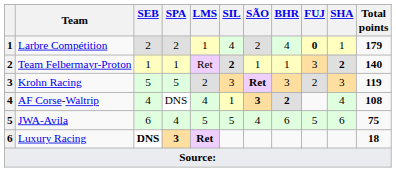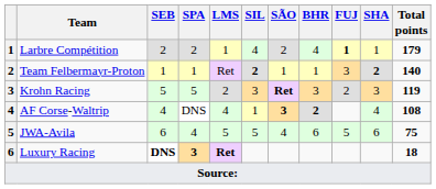 <table class="wikitable" style="font-size: 85%; text-align:center;">
 <tr valign="top">
 <th valign=middle></th>
 <th valign=middle>Team</th>
 <th><a href='#'>SEB</a><br></th>
 <th><a href='#'>SPA</a><br></th>
 <th><a href='#'>LMS</a><br></th>
 <th><a href='#'>SIL</a><br></th>
 <th><a href='#'>SÃO</a><br></th>
 <th><a href='#'>BHR</a><br></th>
 <th><a href='#'>FUJ</a><br></th>
 <th><a href='#'>SHA</a><br></th>
 <th valign=middle>Total<br>points</th>
 </tr>
 <tr>
 <th>1</th>
 <td align=left> <a href='#'>Larbre Compétition</a></td>
 <td style="background:#DFDFDF;">2</td>
 <td style="background:#DFDFDF;">2</td>
 <td style="background:#FFFFBF;">1</td>
 <td style="background:#DFFFDF;">4</td>
 <td style="background:#DFDFDF;">2</td>
 <td style="background:#DFFFDF;">4</td>
-<td style="background:#FFFFBF;"><strong>0</strong></td>
+<td style="background:#FFFFBF;"><strong>1</strong></td>
 <td style="background:#FFFFBF;">1</td>
 <td><strong>179</strong></td>
 </tr>
 <tr>
 <th>2</th>
 <td align=left> <a href='#'>Team Felbermayr-Proton</a></td>
 <td style="background:#FFFFBF;">1</td>
 <td style="background:#FFFFBF;">1</td>
 <td style="background:#EFCFFF;">Ret</td>
 <td style="background:#DFDFDF;"><strong>2</strong></td>
 <td style="background:#FFFFBF;">1</td>
 <td style="background:#FFFFBF;">1</td>
 <td style="background:#FFDF9F;">3</td>
 <td style="background:#DFDFDF;"><strong>2</strong></td>
 <td><strong>140</strong></td>
 </tr>
 <tr>
 <th>3</th>
 <td align=left> <a href='#'>Krohn Racing</a></td>
 <td style="background:#DFFFDF;">5</td>
 <td style="background:#DFFFDF;">5</td>
 <td style="background:#DFDFDF;">2</td>
 <td style="background:#FFDF9F;">3</td>
 <td style="background:#EFCFFF;"><strong>Ret</strong></td>
 <td style="background:#FFDF9F;">3</td>
 <td style="background:#DFDFDF;">2</td>
 <td style="background:#FFDF9F;">3</td>
 <td><strong>119</strong></td>
 </tr>
 <tr>
 <th>4</th>
 <td align=left> <a href='#'>AF Corse</a>-<a href='#'>Waltrip</a></td>
 <td style="background:#DFFFDF;">4</td>
 <td style="background:#FFFFFF;">DNS</td>
 <td style="background:#DFFFDF;">4</td>
 <td style="background:#FFFFBF;">1</td>
 <td style="background:#FFDF9F;"><strong>3</strong></td>
 <td style="background:#DFDFDF;"><strong>2</strong></td>
 <td></td>
 <td style="background:#DFFFDF;">4</td>
 <td><strong>108</strong></td>
 </tr>
 <tr>
 <th>5</th>
 <td align=left> <a href='#'>JWA-Avila</a></td>
 <td style="background:#DFFFDF;">6</td>
 <td style="background:#DFFFDF;">4</td>
 <td style="background:#DFFFDF;">5</td>
 <td style="background:#DFFFDF;">5</td>
 <td style="background:#DFFFDF;">4</td>
 <td style="background:#DFFFDF;">6</td>
 <td style="background:#DFFFDF;">5</td>
 <td style="background:#DFFFDF;">6</td>
 <td><strong>75</strong></td>
 </tr>
 <tr>
 <th>6</th>
 <td align=left> <a href='#'>Luxury Racing</a></td>
 <td style="background:#FFFFFF;"><strong>DNS</strong></td>
 <td style="background:#FFDF9F;"><strong>3</strong></td>
 <td style="background:#EFCFFF;"><strong>Ret</strong></td>
 <td></td>
 <td></td>
 <td></td>
 <td></td>
 <td></td>
 <td><strong>18</strong></td>
 </tr>
 <tr class="sortbottom">
 <td colspan="11" style="background-color:#EAECF0;text-align:center"><strong>Source:</strong></td>
 </tr>
 </table>
